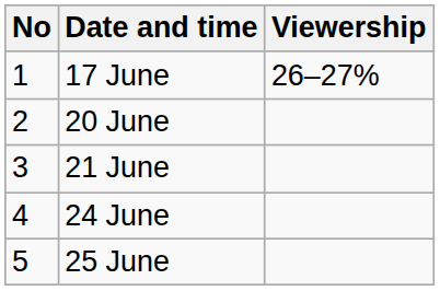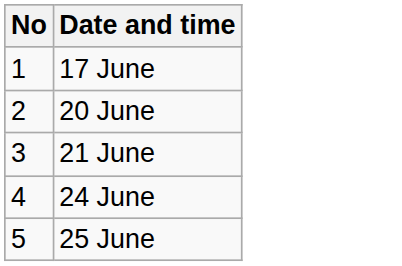 <table class="wikitable">
 <tr>
 <th>No</th>
 <th>Date and time</th>
-<th>Viewership</th>
 </tr>
 <tr>
 <td>1</td>
 <td>17 June</td>
-<td>26–27%</td>
 </tr>
 <tr>
 <td>2</td>
 <td>20 June</td>
-<td></td>
 </tr>
 <tr>
 <td>3</td>
 <td>21 June</td>
-<td></td>
 </tr>
 <tr>
 <td>4</td>
 <td>24 June</td>
-<td></td>
 </tr>
 <tr>
 <td>5</td>
 <td>25 June</td>
-<td></td>
 </tr>
 </table>
